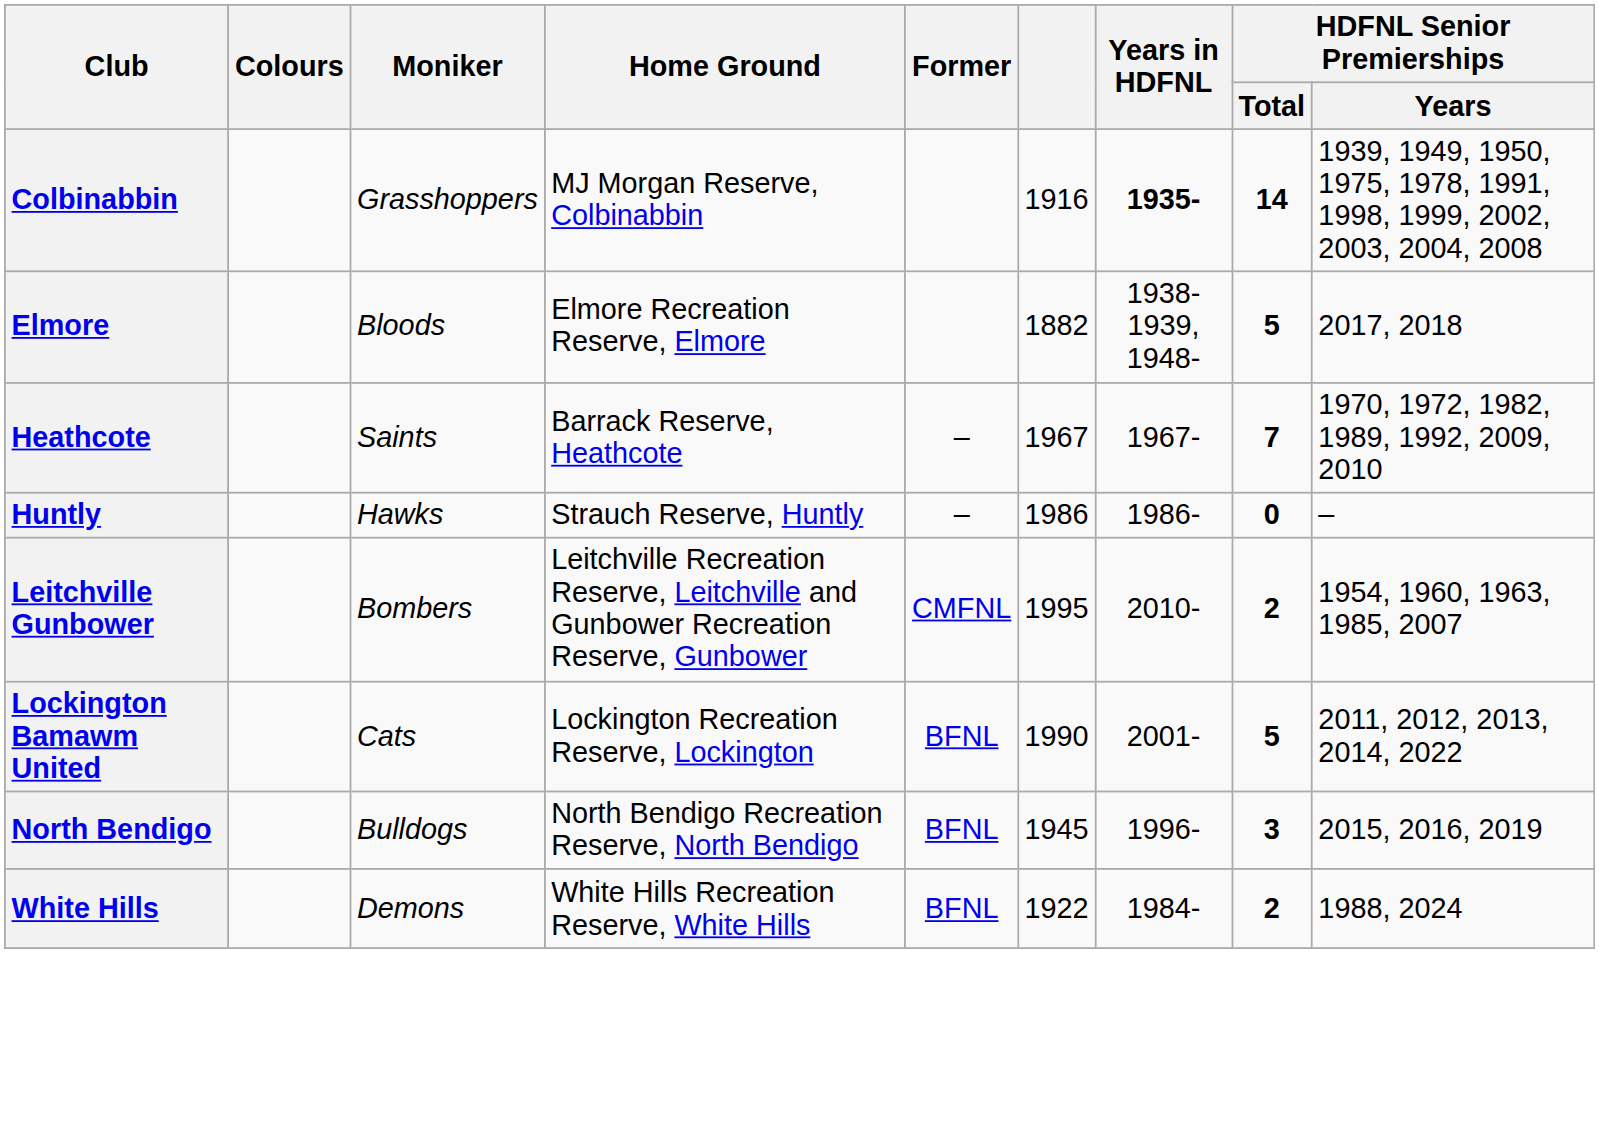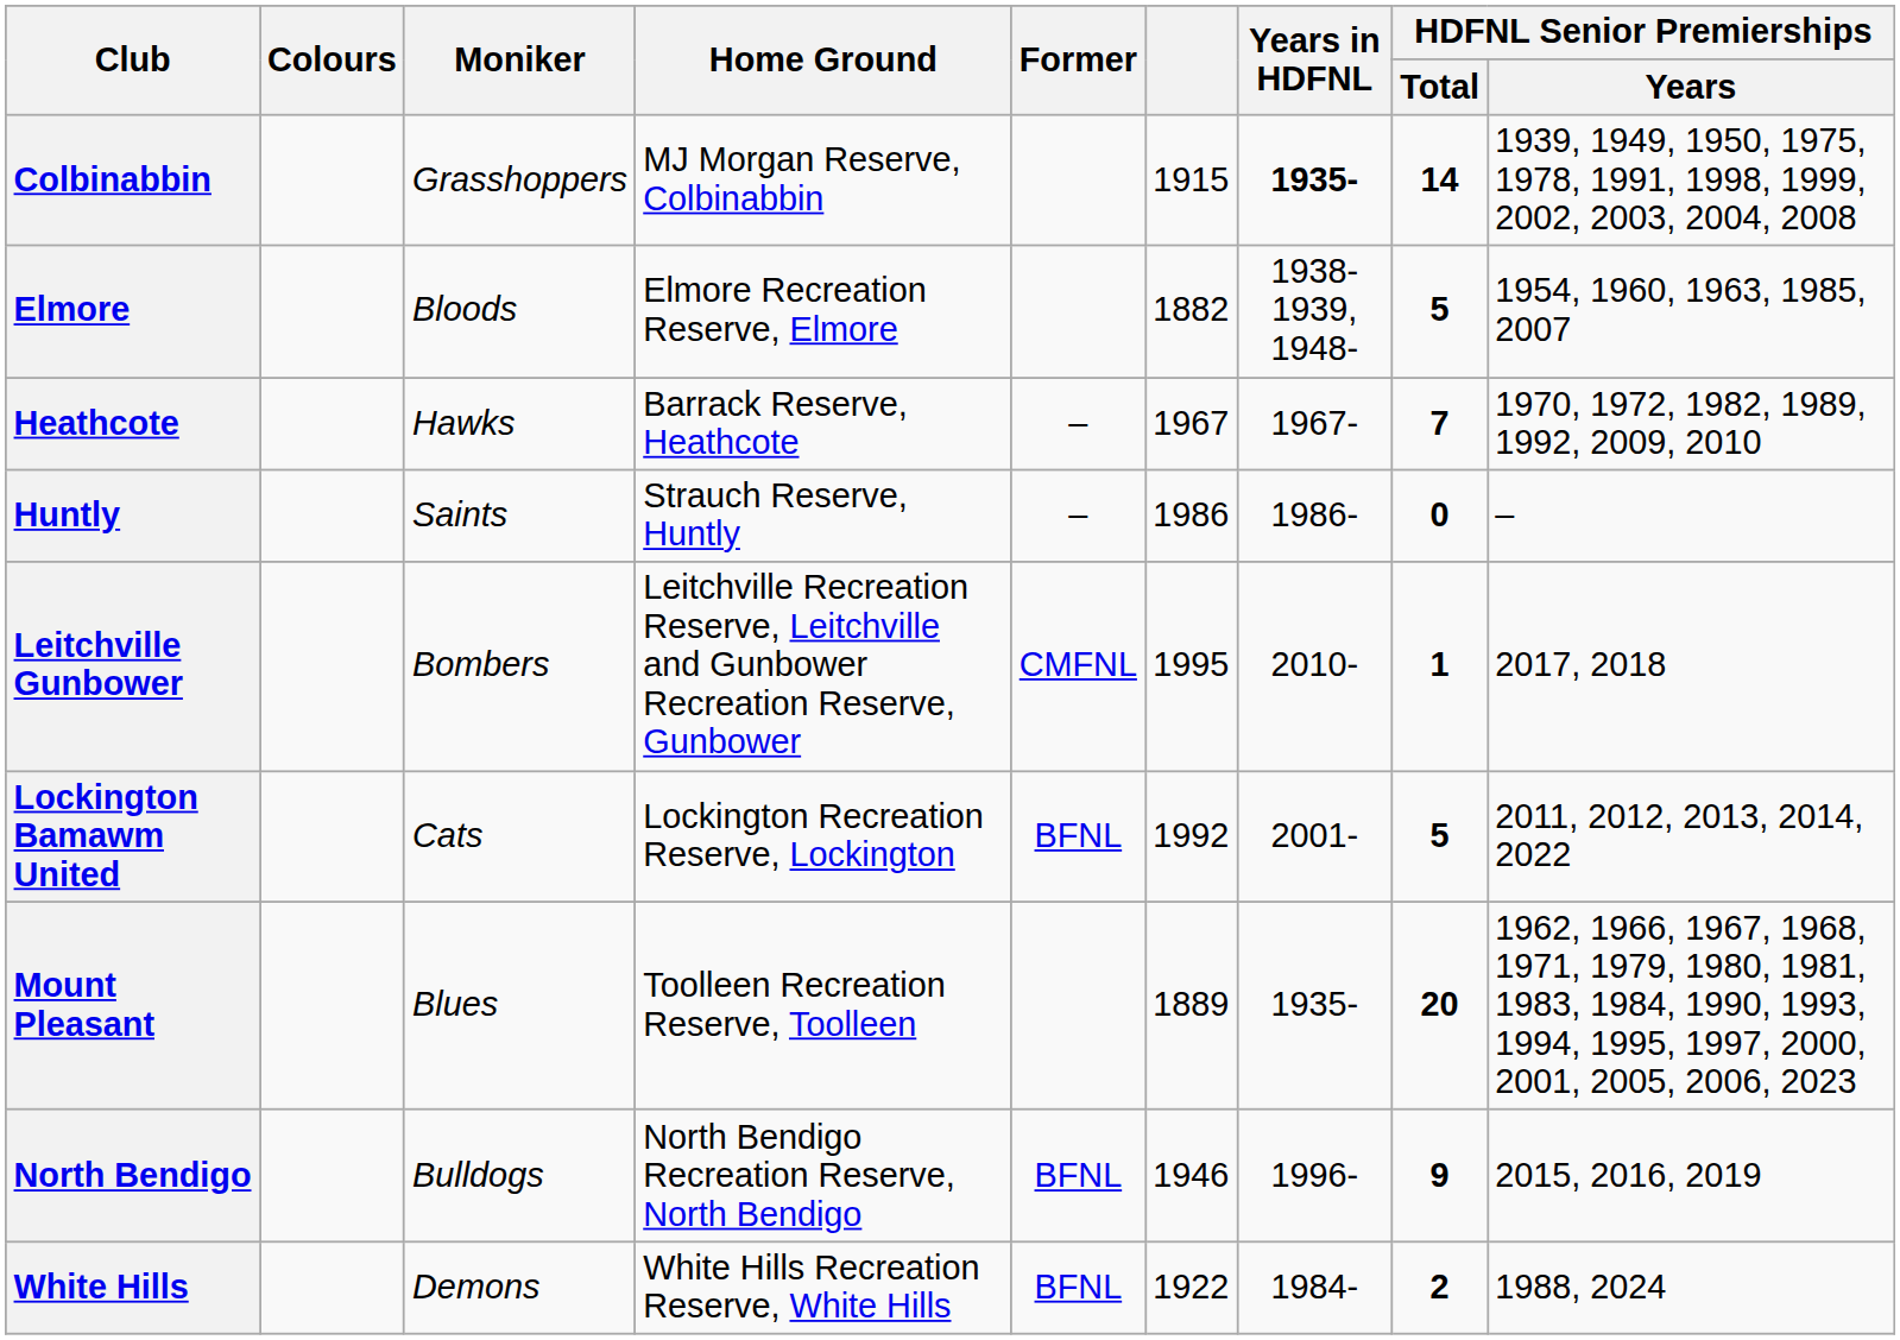 <table class="wikitable sortable" style="text-align:left; width:100%">
 <tr>
 <th rowspan="2">Club</th>
 <th rowspan="2">Colours</th>
 <th rowspan="2">Moniker</th>
 <th rowspan="2">Home Ground</th>
 <th rowspan="2">Former</th>
 <th rowspan="2"></th>
 <th rowspan="2">Years in HDFNL</th>
 <th colspan="2">HDFNL Senior Premierships</th>
 </tr>
 <tr>
 <th>Total</th>
 <th>Years</th>
 </tr>
 <tr>
 <th style="text-align:left"><a href='#'>Colbinabbin</a></th>
 <td></td>
 <td><em>Grasshoppers</em></td>
 <td>MJ Morgan Reserve, <a href='#'>Colbinabbin</a></td>
 <td align="center"></td>
-<td style="text-align:center;">1916</td>
+<td style="text-align:center;">1915</td>
 <td style="text-align:center;"><strong>1935-</strong></td>
 <td align="center"><strong>14</strong></td>
 <td style="text-align:left;">1939, 1949, 1950, 1975, 1978, 1991, 1998, 1999, 2002, 2003, 2004, 2008</td>
 </tr>
 <tr>
 <th style="text-align:left"><a href='#'>Elmore</a></th>
 <td></td>
 <td><em>Bloods</em></td>
 <td>Elmore Recreation Reserve, <a href='#'>Elmore</a></td>
 <td align="center"></td>
 <td style="text-align:center;">1882</td>
 <td style="text-align:center;">1938-1939, 1948-</td>
 <td align="center"><strong>5</strong></td>
-<td style="text-align:left;">2017, 2018</td>
+<td style="text-align:left;">1954, 1960, 1963, 1985, 2007</td>
 </tr>
 <tr>
 <th style="text-align:left"><a href='#'>Heathcote</a></th>
 <td></td>
-<td><em>Saints</em></td>
+<td><em>Hawks</em></td>
 <td>Barrack Reserve, <a href='#'>Heathcote</a></td>
 <td align="center">–</td>
 <td style="text-align:center;">1967</td>
 <td style="text-align:center;">1967-</td>
 <td align="center"><strong>7</strong></td>
 <td style="text-align:left;">1970, 1972, 1982, 1989, 1992, 2009, 2010</td>
 </tr>
 <tr>
 <th style="text-align:left"><a href='#'>Huntly</a></th>
 <td></td>
-<td><em>Hawks</em></td>
+<td><em>Saints</em></td>
 <td>Strauch Reserve, <a href='#'>Huntly</a></td>
 <td align="center">–</td>
 <td style="text-align:center;">1986</td>
 <td style="text-align:center;">1986-</td>
 <td align="center"><strong>0</strong></td>
 <td style="text-align:left;">–</td>
 </tr>
 <tr>
 <th style="text-align:left"><a href='#'>Leitchville Gunbower</a></th>
 <td></td>
 <td><em>Bombers</em></td>
 <td>Leitchville Recreation Reserve, <a href='#'>Leitchville</a> and Gunbower Recreation Reserve, <a href='#'>Gunbower</a></td>
 <td align="center"><a href='#'>CMFNL</a></td>
 <td style="text-align:center;">1995</td>
 <td style="text-align:center;">2010-</td>
-<td align="center"><strong>2</strong></td>
-<td style="text-align:left;">1954, 1960, 1963, 1985, 2007</td>
+<td align="center"><strong>1</strong></td>
+<td style="text-align:left;">2017, 2018</td>
 </tr>
 <tr>
 <th style="text-align:left"><a href='#'>Lockington Bamawm United</a></th>
 <td></td>
 <td><em>Cats</em></td>
 <td>Lockington Recreation Reserve, <a href='#'>Lockington</a></td>
 <td align="center"><a href='#'>BFNL</a></td>
-<td style="text-align:center;">1990</td>
+<td style="text-align:center;">1992</td>
 <td style="text-align:center;">2001-</td>
 <td align="center"><strong>5</strong></td>
 <td style="text-align:left;">2011, 2012, 2013, 2014, 2022</td>
+</tr>
+<tr>
+<th style="text-align:left"><a href='#'>Mount Pleasant</a></th>
+<td></td>
+<td><em>Blues</em></td>
+<td>Toolleen Recreation Reserve, <a href='#'>Toolleen</a></td>
+<td align="center"></td>
+<td style="text-align:center;">1889</td>
+<td style="text-align:center;">1935-</td>
+<td align="center"><strong>20</strong></td>
+<td style="text-align:left;">1962, 1966, 1967, 1968, 1971, 1979, 1980, 1981, 1983, 1984, 1990, 1993, 1994, 1995, 1997, 2000, 2001, 2005, 2006, 2023</td>
 </tr>
 <tr>
 <th style="text-align:left"><a href='#'>North Bendigo</a></th>
 <td></td>
 <td><em>Bulldogs</em></td>
 <td>North Bendigo Recreation Reserve, <a href='#'>North Bendigo</a></td>
 <td align="center"><a href='#'>BFNL</a></td>
-<td style="text-align:center;">1945</td>
+<td style="text-align:center;">1946</td>
 <td style="text-align:center;">1996-</td>
-<td align="center"><strong>3</strong></td>
+<td align="center"><strong>9</strong></td>
 <td style="text-align:left;">2015, 2016, 2019</td>
 </tr>
 <tr>
 <th style="text-align:left"><a href='#'>White Hills</a></th>
 <td></td>
 <td><em>Demons</em></td>
 <td>White Hills Recreation Reserve, <a href='#'>White Hills</a></td>
 <td align="center"><a href='#'>BFNL</a></td>
 <td style="text-align:center;">1922</td>
 <td style="text-align:center;">1984-</td>
 <td align="center"><strong>2</strong></td>
 <td style="text-align:left;">1988, 2024</td>
 </tr>
 </table>
